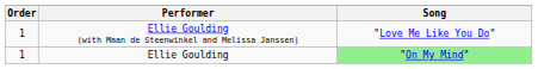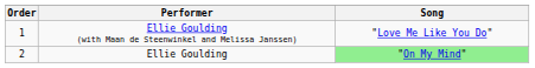 <table class="wikitable" style="text-align:center; width:45%;">
 <tr>
 </tr>
 <tr>
 <th style="width:01%;">Order</th>
 <th style="width:60%;">Performer</th>
 <th style="width:39%;">Song</th>
 </tr>
 <tr>
 <td>1</td>
 <td><a href='#'>Ellie Goulding</a> <br><small>(with Maan de Steenwinkel and Melissa Janssen)</small></td>
 <td>"<a href='#'>Love Me Like You Do</a>"</td>
 </tr>
 <tr>
-<td>1</td>
+<td>2</td>
 <td>Ellie Goulding</td>
 <td style="background: lightgreen;">"<a href='#'>On My Mind</a>"</td>
 </tr>
 </table>
